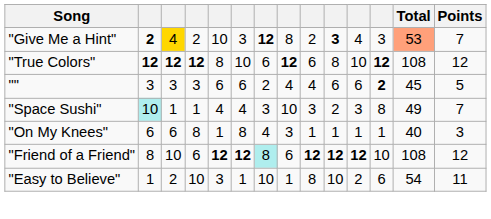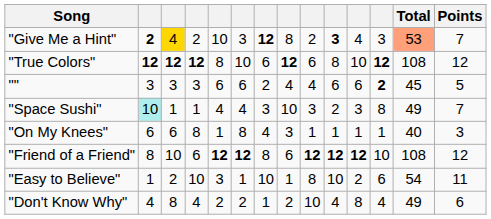 <table class="wikitable collapsible" style="margin: 1em auto 1em auto; text-align:center;">
 <tr>
 <th>Song</th>
 <th><br><small></small></th>
 <th><br><small></small></th>
 <th><br><small></small></th>
 <th><br><small></small></th>
 <th><br><small></small></th>
 <th><br><small></small></th>
 <th><br><small></small></th>
 <th><br><small></small></th>
 <th><br><small></small></th>
 <th><br><small></small></th>
 <th><br><small></small></th>
 <th>Total</th>
 <th>Points</th>
 </tr>
 <tr>
 <td align="left">"Give Me a Hint"</td>
 <td><strong>2</strong></td>
 <td style="background: gold;">4</td>
 <td>2</td>
 <td>10</td>
 <td>3</td>
 <td><strong>12</strong></td>
 <td>8</td>
 <td>2</td>
 <td><strong>3</strong></td>
 <td>4</td>
 <td>3</td>
 <td style="background: lightsalmon;">53</td>
 <td>7</td>
 </tr>
 <tr>
 <td align="left">"True Colors"</td>
 <td><strong>12</strong></td>
 <td><strong>12</strong></td>
 <td><strong>12</strong></td>
 <td>8</td>
 <td>10</td>
 <td>6</td>
 <td><strong>12</strong></td>
 <td>6</td>
 <td>8</td>
 <td>10</td>
 <td><strong>12</strong></td>
 <td>108</td>
 <td>12</td>
 </tr>
 <tr>
 <td align="left">""</td>
 <td>3</td>
 <td>3</td>
 <td>3</td>
 <td>6</td>
 <td>6</td>
 <td>2</td>
 <td>4</td>
 <td>4</td>
 <td>6</td>
 <td>6</td>
 <td><strong>2</strong></td>
 <td>45</td>
 <td>5</td>
 </tr>
 <tr>
 <td align="left">"Space Sushi"</td>
 <td style="background: paleturquoise;">10</td>
 <td>1</td>
 <td>1</td>
 <td>4</td>
 <td>4</td>
 <td>3</td>
 <td>10</td>
 <td>3</td>
 <td>2</td>
 <td>3</td>
 <td>8</td>
 <td>49</td>
 <td>7</td>
 </tr>
 <tr>
 <td align="left">"On My Knees"</td>
 <td>6</td>
 <td>6</td>
 <td>8</td>
 <td>1</td>
 <td>8</td>
 <td>4</td>
 <td>3</td>
 <td>1</td>
 <td>1</td>
 <td>1</td>
 <td>1</td>
 <td>40</td>
 <td>3</td>
 </tr>
 <tr>
 <td align="left">"Friend of a Friend"</td>
 <td>8</td>
 <td>10</td>
 <td>6</td>
 <td><strong>12</strong></td>
 <td><strong>12</strong></td>
-<td style="background: paleturquoise;">8</td>
+<td>8</td>
 <td>6</td>
 <td><strong>12</strong></td>
 <td><strong>12</strong></td>
 <td><strong>12</strong></td>
 <td>10</td>
 <td>108</td>
 <td>12</td>
 </tr>
 <tr>
 <td align="left">"Easy to Believe"</td>
 <td>1</td>
 <td>2</td>
 <td>10</td>
 <td>3</td>
 <td>1</td>
 <td>10</td>
 <td>1</td>
 <td>8</td>
 <td>10</td>
 <td>2</td>
 <td>6</td>
 <td>54</td>
 <td>11</td>
 </tr>
+<tr>
+<td align="left">"Don't Know Why"</td>
+<td>4</td>
+<td>8</td>
+<td>4</td>
+<td>2</td>
+<td>2</td>
+<td>1</td>
+<td>2</td>
+<td>10</td>
+<td>4</td>
+<td>8</td>
+<td>4</td>
+<td>49</td>
+<td>6</td>
+</tr>
 </table>
